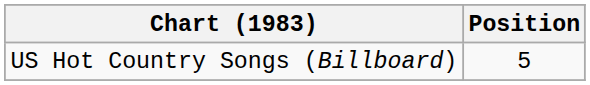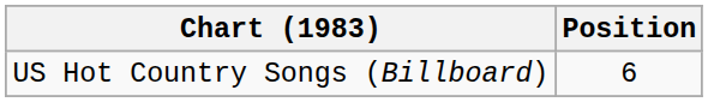 <table class="wikitable">
 <tr>
 <th>Chart (1983)</th>
 <th>Position</th>
 </tr>
 <tr>
 <td>US Hot Country Songs (<em>Billboard</em>)</td>
-<td align="center">5</td>
+<td align="center">6</td>
 </tr>
 </table>
